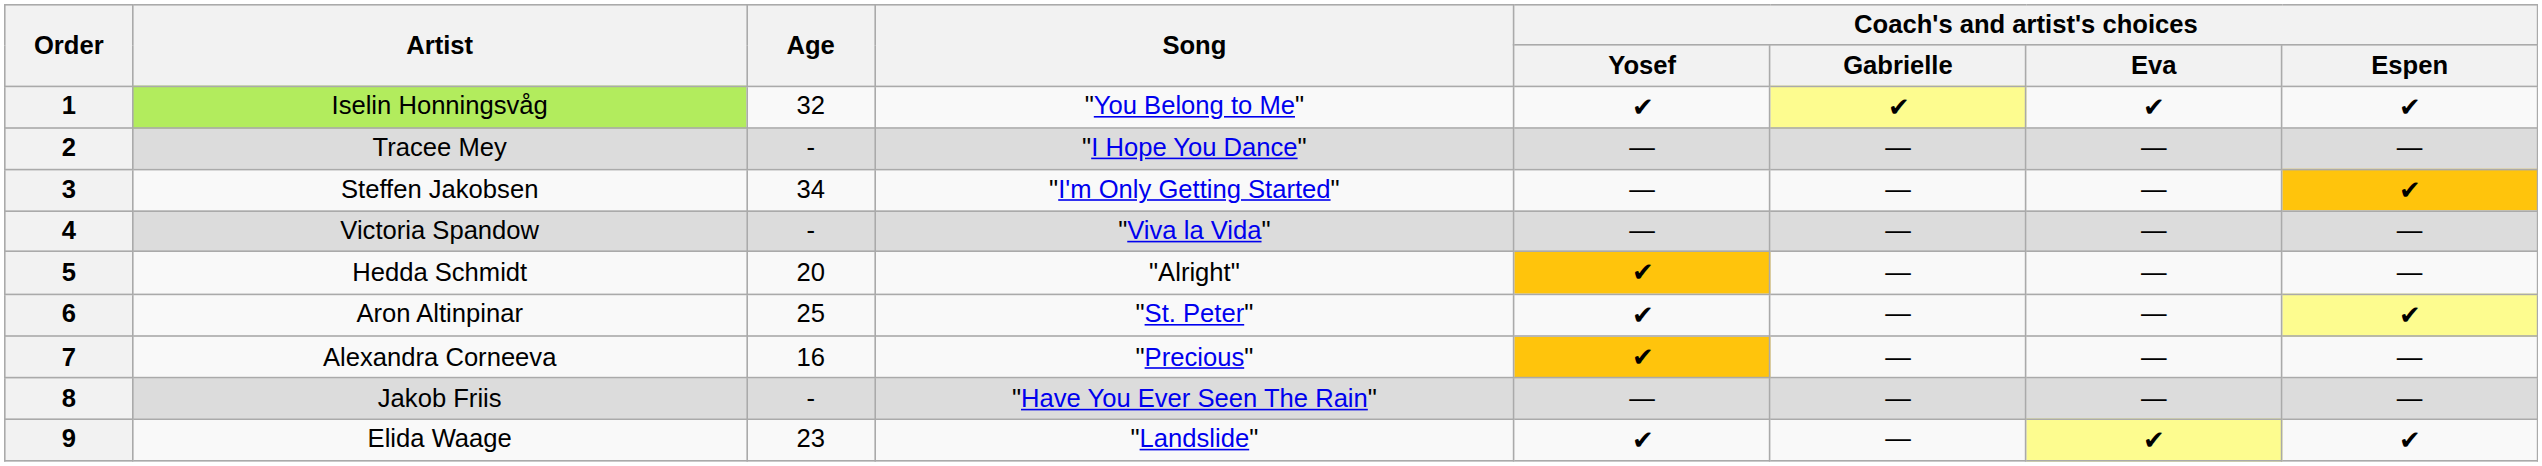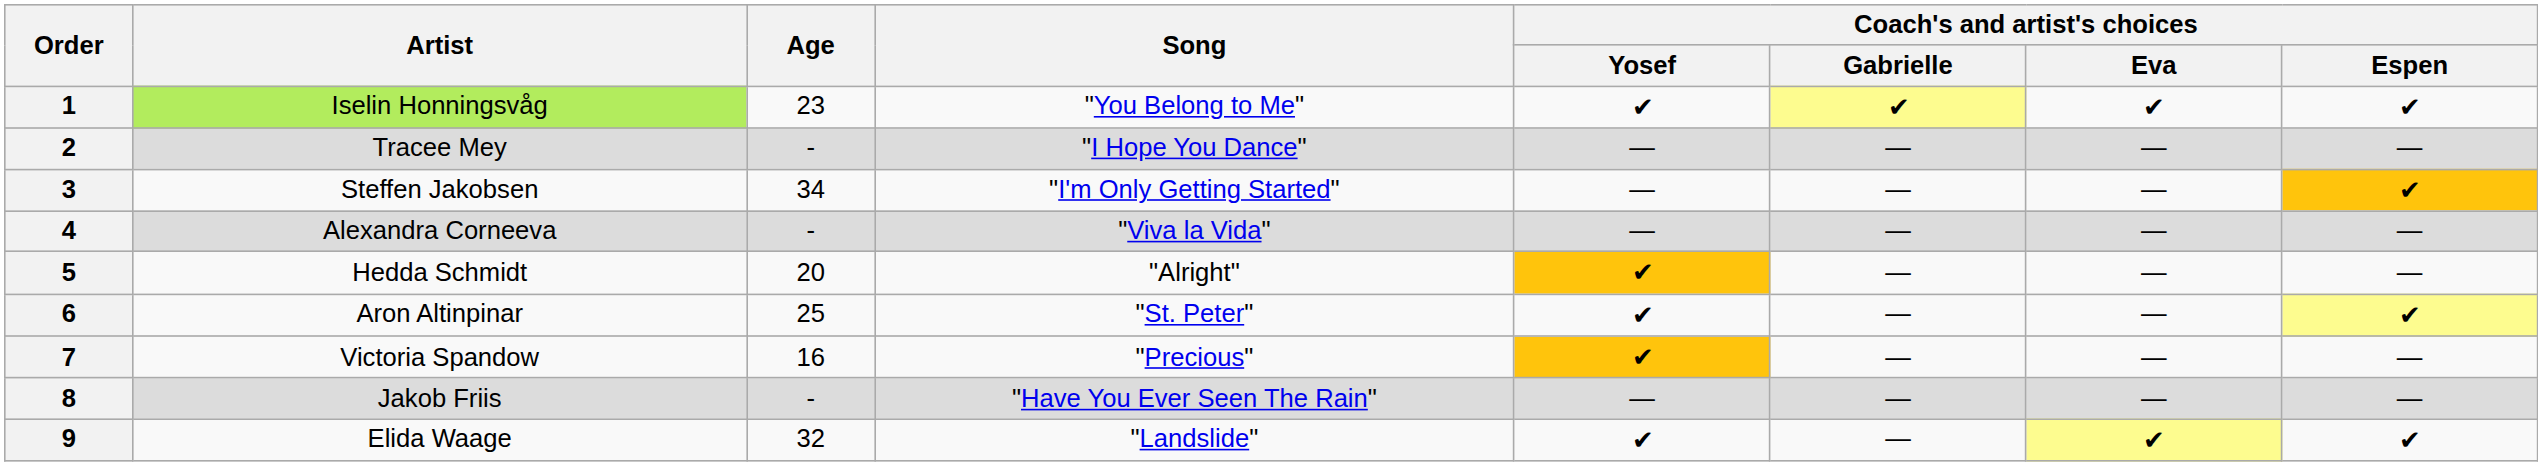 <table class="wikitable" style="text-align:center; width:100%;">
 <tr>
 <th scope="col" rowspan="2" style="width:05%;">Order</th>
 <th scope="col" rowspan="2" style="width:24%;">Artist</th>
 <th scope="col" rowspan="2" style="width:05%">Age</th>
 <th rowspan="2" scope="col" style="width:25%">Song</th>
 <th colspan="4" style="width:40%;">Coach's and artist's choices</th>
 </tr>
 <tr>
 <th style="width:10%;">Yosef</th>
 <th style="width:10%;">Gabrielle</th>
 <th style="width:10%;">Eva</th>
 <th style="width:10%;">Espen</th>
 </tr>
 <tr>
 <th>1</th>
 <td style="background-color:#B2EC5D;">Iselin Honningsvåg</td>
-<td>32</td>
+<td>23</td>
 <td>"<a href='#'>You Belong to Me</a>"</td>
 <td>✔</td>
 <td Style="background-color:#FDFC8F;">✔</td>
 <td>✔</td>
 <td>✔</td>
 </tr>
 <tr style="background-color:#DCDCDC;"|>
 <th>2</th>
 <td>Tracee Mey</td>
 <td>-</td>
 <td>"<a href='#'>I Hope You Dance</a>"</td>
 <td>—</td>
 <td>—</td>
 <td>—</td>
 <td>—</td>
 </tr>
 <tr>
 <th>3</th>
 <td>Steffen Jakobsen</td>
 <td>34</td>
 <td>"<a href='#'>I'm Only Getting Started</a>"</td>
 <td>—</td>
 <td>—</td>
 <td>—</td>
 <td style="background-color:#FFC40C;">✔</td>
 </tr>
 <tr style="background-color:#DCDCDC;"|>
 <th>4</th>
-<td>Victoria Spandow</td>
+<td>Alexandra Corneeva</td>
 <td>-</td>
 <td>"<a href='#'>Viva la Vida</a>"</td>
 <td>—</td>
 <td>—</td>
 <td>—</td>
 <td>—</td>
 </tr>
 <tr>
 <th>5</th>
 <td>Hedda Schmidt</td>
 <td>20</td>
 <td>"Alright"</td>
 <td style="background-color:#FFC40C;">✔</td>
 <td>—</td>
 <td>—</td>
 <td>—</td>
 </tr>
 <tr>
 <th>6</th>
 <td>Aron Altinpinar</td>
 <td>25</td>
 <td>"<a href='#'>St. Peter</a>"</td>
 <td>✔</td>
 <td>—</td>
 <td>—</td>
 <td Style="background-color:#FDFC8F;">✔</td>
 </tr>
 <tr>
 <th>7</th>
-<td>Alexandra Corneeva</td>
+<td>Victoria Spandow</td>
 <td>16</td>
 <td>"<a href='#'>Precious</a>"</td>
 <td style="background-color:#FFC40C;">✔</td>
 <td>—</td>
 <td>—</td>
 <td>—</td>
 </tr>
 <tr style="background-color:#DCDCDC;"|>
 <th>8</th>
 <td>Jakob Friis</td>
 <td>-</td>
 <td>"<a href='#'>Have You Ever Seen The Rain</a>"</td>
 <td>—</td>
 <td>—</td>
 <td>—</td>
 <td>—</td>
 </tr>
 <tr>
 <th>9</th>
 <td>Elida Waage</td>
-<td>23</td>
+<td>32</td>
 <td>"<a href='#'>Landslide</a>"</td>
 <td>✔</td>
 <td>—</td>
 <td Style="background-color:#FDFC8F;">✔</td>
 <td>✔</td>
 </tr>
 </table>
